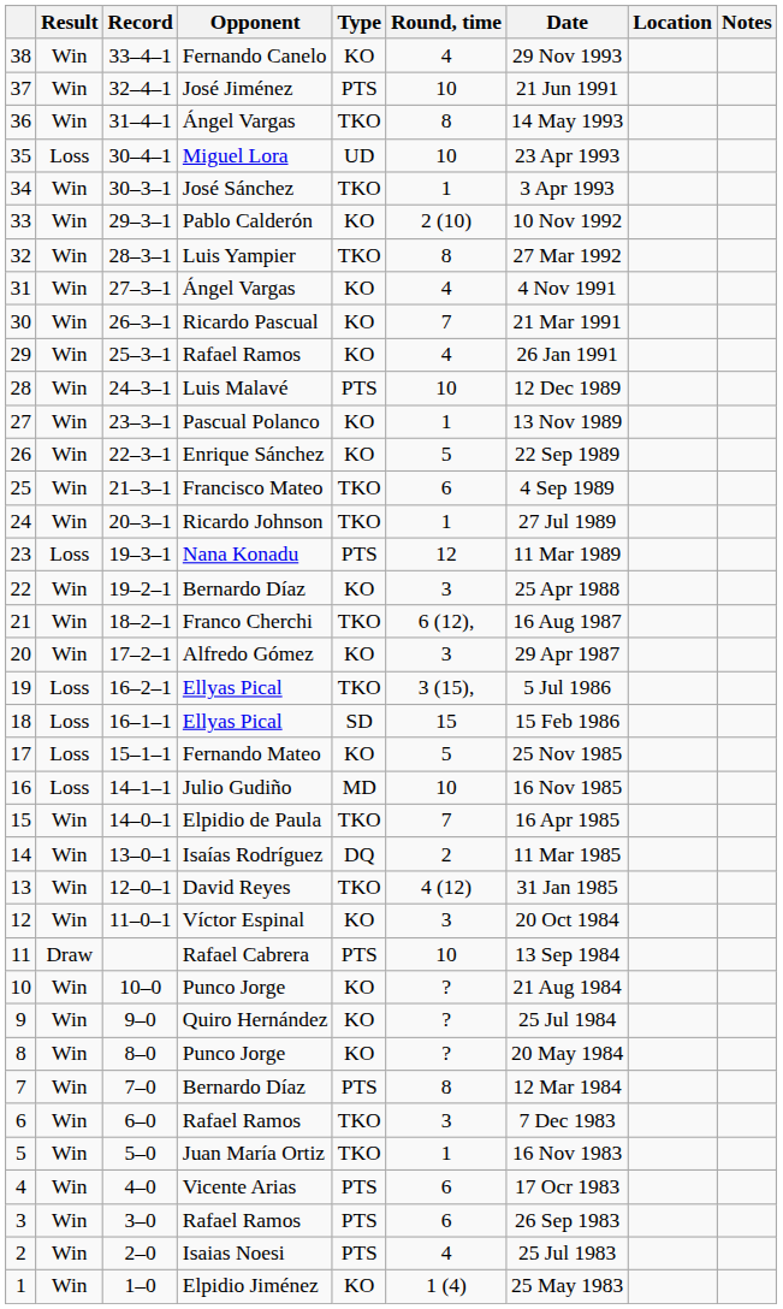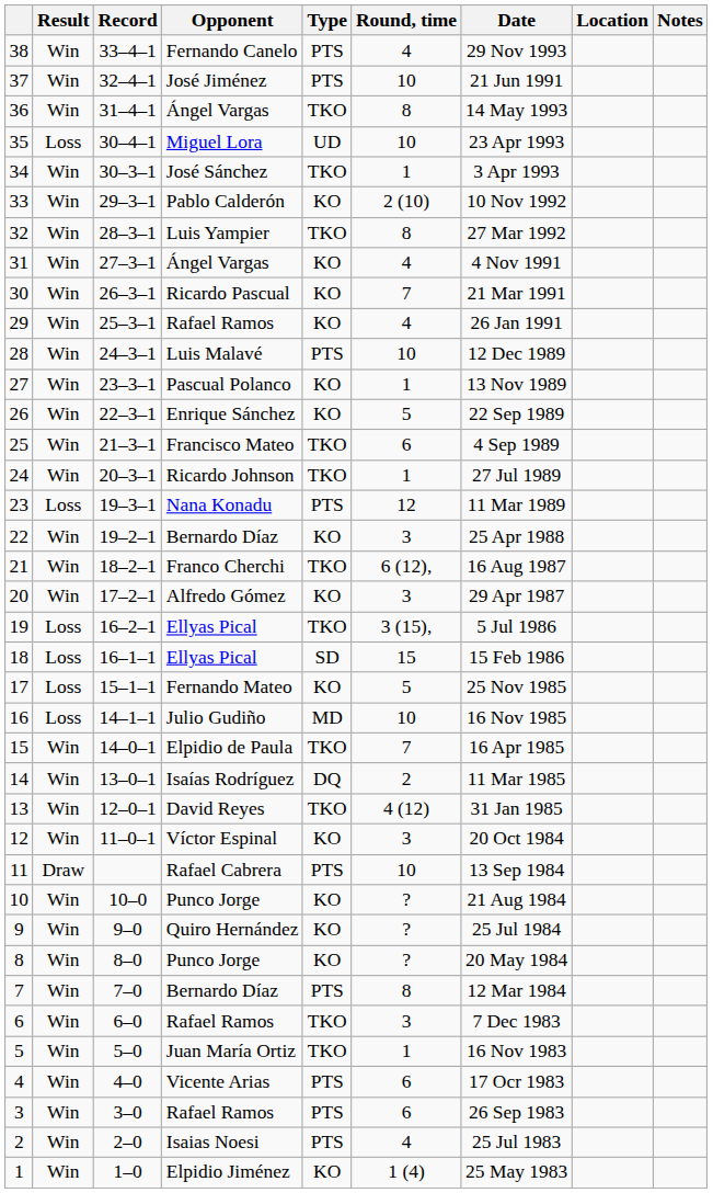 <table class="wikitable" style="text-align:center">
 <tr>
 <th></th>
 <th>Result</th>
 <th>Record</th>
 <th>Opponent</th>
 <th>Type</th>
 <th>Round, time</th>
 <th>Date</th>
 <th>Location</th>
 <th>Notes</th>
 </tr>
 <tr>
 <td>38</td>
 <td>Win</td>
 <td>33–4–1</td>
 <td style="text-align:left;">Fernando Canelo</td>
-<td>KO</td>
+<td>PTS</td>
 <td>4</td>
 <td>29 Nov 1993</td>
 <td style="text-align:left;"></td>
 <td></td>
 </tr>
 <tr>
 <td>37</td>
 <td>Win</td>
 <td>32–4–1</td>
 <td style="text-align:left;">José Jiménez</td>
 <td>PTS</td>
 <td>10</td>
 <td>21 Jun 1991</td>
 <td style="text-align:left;"></td>
 <td></td>
 </tr>
 <tr>
 <td>36</td>
 <td>Win</td>
 <td>31–4–1</td>
 <td style="text-align:left;">Ángel Vargas</td>
 <td>TKO</td>
 <td>8</td>
 <td>14 May 1993</td>
 <td style="text-align:left;"></td>
 <td></td>
 </tr>
 <tr>
 <td>35</td>
 <td>Loss</td>
 <td>30–4–1</td>
 <td style="text-align:left;"><a href='#'>Miguel Lora</a></td>
 <td>UD</td>
 <td>10</td>
 <td>23 Apr 1993</td>
 <td style="text-align:left;"></td>
 <td></td>
 </tr>
 <tr>
 <td>34</td>
 <td>Win</td>
 <td>30–3–1</td>
 <td style="text-align:left;">José Sánchez</td>
 <td>TKO</td>
 <td>1</td>
 <td>3 Apr 1993</td>
 <td style="text-align:left;"></td>
 <td></td>
 </tr>
 <tr>
 <td>33</td>
 <td>Win</td>
 <td>29–3–1</td>
 <td style="text-align:left;">Pablo Calderón</td>
 <td>KO</td>
 <td>2 (10)</td>
 <td>10 Nov 1992</td>
 <td style="text-align:left;"></td>
 <td></td>
 </tr>
 <tr>
 <td>32</td>
 <td>Win</td>
 <td>28–3–1</td>
 <td style="text-align:left;">Luis Yampier</td>
 <td>TKO</td>
 <td>8</td>
 <td>27 Mar 1992</td>
 <td style="text-align:left;"></td>
 <td></td>
 </tr>
 <tr>
 <td>31</td>
 <td>Win</td>
 <td>27–3–1</td>
 <td style="text-align:left;">Ángel Vargas</td>
 <td>KO</td>
 <td>4</td>
 <td>4 Nov 1991</td>
 <td style="text-align:left;"></td>
 <td></td>
 </tr>
 <tr>
 <td>30</td>
 <td>Win</td>
 <td>26–3–1</td>
 <td style="text-align:left;">Ricardo Pascual</td>
 <td>KO</td>
 <td>7</td>
 <td>21 Mar 1991</td>
 <td style="text-align:left;"></td>
 <td></td>
 </tr>
 <tr>
 <td>29</td>
 <td>Win</td>
 <td>25–3–1</td>
 <td style="text-align:left;">Rafael Ramos</td>
 <td>KO</td>
 <td>4</td>
 <td>26 Jan 1991</td>
 <td style="text-align:left;"></td>
 <td></td>
 </tr>
 <tr>
 <td>28</td>
 <td>Win</td>
 <td>24–3–1</td>
 <td style="text-align:left;">Luis Malavé</td>
 <td>PTS</td>
 <td>10</td>
 <td>12 Dec 1989</td>
 <td style="text-align:left;"></td>
 <td></td>
 </tr>
 <tr>
 <td>27</td>
 <td>Win</td>
 <td>23–3–1</td>
 <td style="text-align:left;">Pascual Polanco</td>
 <td>KO</td>
 <td>1</td>
 <td>13 Nov 1989</td>
 <td style="text-align:left;"></td>
 <td></td>
 </tr>
 <tr>
 <td>26</td>
 <td>Win</td>
 <td>22–3–1</td>
 <td style="text-align:left;">Enrique Sánchez</td>
 <td>KO</td>
 <td>5</td>
 <td>22 Sep 1989</td>
 <td style="text-align:left;"></td>
 <td></td>
 </tr>
 <tr>
 <td>25</td>
 <td>Win</td>
 <td>21–3–1</td>
 <td style="text-align:left;">Francisco Mateo</td>
 <td>TKO</td>
 <td>6</td>
 <td>4 Sep 1989</td>
 <td style="text-align:left;"></td>
 <td></td>
 </tr>
 <tr>
 <td>24</td>
 <td>Win</td>
 <td>20–3–1</td>
 <td style="text-align:left;">Ricardo Johnson</td>
 <td>TKO</td>
 <td>1</td>
 <td>27 Jul 1989</td>
 <td style="text-align:left;"></td>
 <td></td>
 </tr>
 <tr>
 <td>23</td>
 <td>Loss</td>
 <td>19–3–1</td>
 <td style="text-align:left;"><a href='#'>Nana Konadu</a></td>
 <td>PTS</td>
 <td>12</td>
 <td>11 Mar 1989</td>
 <td style="text-align:left;"></td>
 <td style="text-align:left;"></td>
 </tr>
 <tr>
 <td>22</td>
 <td>Win</td>
 <td>19–2–1</td>
 <td style="text-align:left;">Bernardo Díaz</td>
 <td>KO</td>
 <td>3</td>
 <td>25 Apr 1988</td>
 <td style="text-align:left;"></td>
 <td></td>
 </tr>
 <tr>
 <td>21</td>
 <td>Win</td>
 <td>18–2–1</td>
 <td style="text-align:left;">Franco Cherchi</td>
 <td>TKO</td>
 <td>6 (12), </td>
 <td>16 Aug 1987</td>
 <td style="text-align:left;"></td>
 <td style="text-align:left;"></td>
 </tr>
 <tr>
 <td>20</td>
 <td>Win</td>
 <td>17–2–1</td>
 <td style="text-align:left;">Alfredo Gómez</td>
 <td>KO</td>
 <td>3</td>
 <td>29 Apr 1987</td>
 <td style="text-align:left;"></td>
 <td></td>
 </tr>
 <tr>
 <td>19</td>
 <td>Loss</td>
 <td>16–2–1</td>
 <td style="text-align:left;"><a href='#'>Ellyas Pical</a></td>
 <td>TKO</td>
 <td>3 (15), </td>
 <td>5 Jul 1986</td>
 <td style="text-align:left;"></td>
 <td style="text-align:left;"></td>
 </tr>
 <tr>
 <td>18</td>
 <td>Loss</td>
 <td>16–1–1</td>
 <td style="text-align:left;"><a href='#'>Ellyas Pical</a></td>
 <td>SD</td>
 <td>15</td>
 <td>15 Feb 1986</td>
 <td style="text-align:left;"></td>
 <td style="text-align:left;"></td>
 </tr>
 <tr>
 <td>17</td>
 <td>Loss</td>
 <td>15–1–1</td>
 <td style="text-align:left;">Fernando Mateo</td>
 <td>KO</td>
 <td>5</td>
 <td>25 Nov 1985</td>
 <td style="text-align:left;"></td>
 <td></td>
 </tr>
 <tr>
 <td>16</td>
 <td>Loss</td>
 <td>14–1–1</td>
 <td style="text-align:left;">Julio Gudiño</td>
 <td>MD</td>
 <td>10</td>
 <td>16 Nov 1985</td>
 <td style="text-align:left;"></td>
 <td></td>
 </tr>
 <tr>
 <td>15</td>
 <td>Win</td>
 <td>14–0–1</td>
 <td style="text-align:left;">Elpidio de Paula</td>
 <td>TKO</td>
 <td>7</td>
 <td>16 Apr 1985</td>
 <td style="text-align:left;"></td>
 <td></td>
 </tr>
 <tr>
 <td>14</td>
 <td>Win</td>
 <td>13–0–1</td>
 <td style="text-align:left;">Isaías Rodríguez</td>
 <td>DQ</td>
 <td>2</td>
 <td>11 Mar 1985</td>
 <td style="text-align:left;"></td>
 <td></td>
 </tr>
 <tr>
 <td>13</td>
 <td>Win</td>
 <td>12–0–1</td>
 <td style="text-align:left;">David Reyes</td>
 <td>TKO</td>
 <td>4 (12)</td>
 <td>31 Jan 1985</td>
 <td style="text-align:left;"></td>
 <td style="text-align:left;"></td>
 </tr>
 <tr>
 <td>12</td>
 <td>Win</td>
 <td>11–0–1</td>
 <td style="text-align:left;">Víctor Espinal</td>
 <td>KO</td>
 <td>3</td>
 <td>20 Oct 1984</td>
 <td style="text-align:left;"></td>
 <td></td>
 </tr>
 <tr>
 <td>11</td>
 <td>Draw</td>
 <td></td>
 <td style="text-align:left;">Rafael Cabrera</td>
 <td>PTS</td>
 <td>10</td>
 <td>13 Sep 1984</td>
 <td style="text-align:left;"></td>
 <td></td>
 </tr>
 <tr>
 <td>10</td>
 <td>Win</td>
 <td>10–0</td>
 <td style="text-align:left;">Punco Jorge</td>
 <td>KO</td>
 <td>?</td>
 <td>21 Aug 1984</td>
 <td style="text-align:left;"></td>
 <td></td>
 </tr>
 <tr>
 <td>9</td>
 <td>Win</td>
 <td>9–0</td>
 <td style="text-align:left;">Quiro Hernández</td>
 <td>KO</td>
 <td>?</td>
 <td>25 Jul 1984</td>
 <td style="text-align:left;"></td>
 <td></td>
 </tr>
 <tr>
 <td>8</td>
 <td>Win</td>
 <td>8–0</td>
 <td style="text-align:left;">Punco Jorge</td>
 <td>KO</td>
 <td>?</td>
 <td>20 May 1984</td>
 <td style="text-align:left;"></td>
 <td></td>
 </tr>
 <tr>
 <td>7</td>
 <td>Win</td>
 <td>7–0</td>
 <td style="text-align:left;">Bernardo Díaz</td>
 <td>PTS</td>
 <td>8</td>
 <td>12 Mar 1984</td>
 <td style="text-align:left;"></td>
 <td></td>
 </tr>
 <tr>
 <td>6</td>
 <td>Win</td>
 <td>6–0</td>
 <td style="text-align:left;">Rafael Ramos</td>
 <td>TKO</td>
 <td>3</td>
 <td>7 Dec 1983</td>
 <td style="text-align:left;"></td>
 <td></td>
 </tr>
 <tr>
 <td>5</td>
 <td>Win</td>
 <td>5–0</td>
 <td style="text-align:left;">Juan María Ortiz</td>
 <td>TKO</td>
 <td>1</td>
 <td>16 Nov 1983</td>
 <td style="text-align:left;"></td>
 <td></td>
 </tr>
 <tr>
 <td>4</td>
 <td>Win</td>
 <td>4–0</td>
 <td style="text-align:left;">Vicente Arias</td>
 <td>PTS</td>
 <td>6</td>
 <td>17 Ocr 1983</td>
 <td style="text-align:left;"></td>
 <td></td>
 </tr>
 <tr>
 <td>3</td>
 <td>Win</td>
 <td>3–0</td>
 <td style="text-align:left;">Rafael Ramos</td>
 <td>PTS</td>
 <td>6</td>
 <td>26 Sep 1983</td>
 <td style="text-align:left;"></td>
 <td></td>
 </tr>
 <tr>
 <td>2</td>
 <td>Win</td>
 <td>2–0</td>
 <td style="text-align:left;">Isaias Noesi</td>
 <td>PTS</td>
 <td>4</td>
 <td>25 Jul 1983</td>
 <td style="text-align:left;"></td>
 <td></td>
 </tr>
 <tr>
 <td>1</td>
 <td>Win</td>
 <td>1–0</td>
 <td style="text-align:left;">Elpidio Jiménez</td>
 <td>KO</td>
 <td>1 (4)</td>
 <td>25 May 1983</td>
 <td style="text-align:left;"></td>
 <td></td>
 </tr>
 </table>
